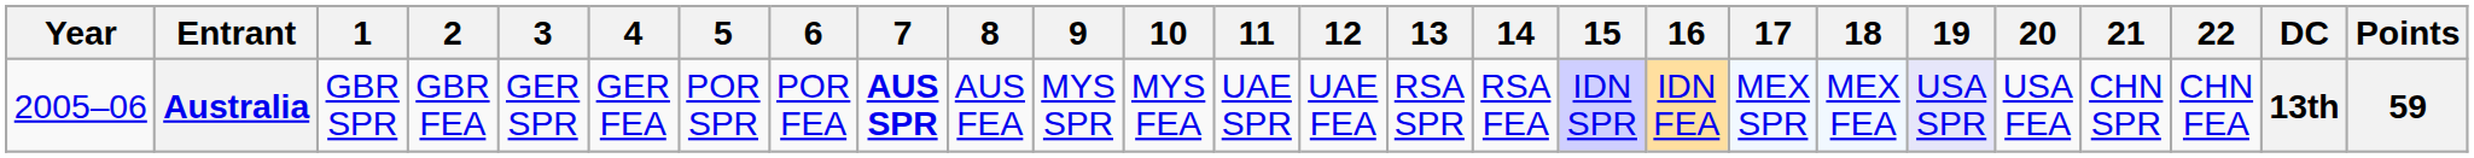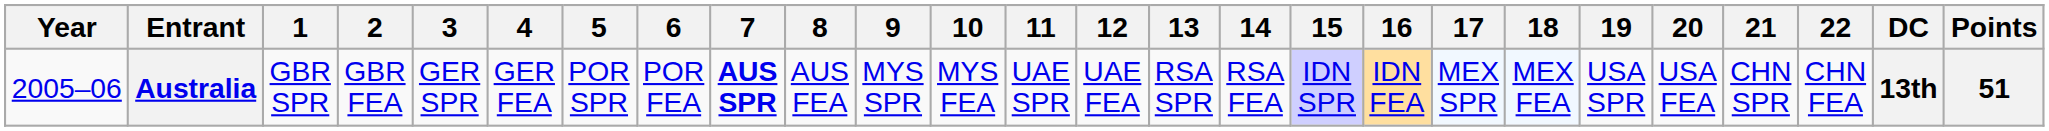 <table class="wikitable" style="text-align:center; font-size:85%">
 <tr>
 <th>Year</th>
 <th>Entrant</th>
 <th>1</th>
 <th>2</th>
 <th>3</th>
 <th>4</th>
 <th>5</th>
 <th>6</th>
 <th>7</th>
 <th>8</th>
 <th>9</th>
 <th>10</th>
 <th>11</th>
 <th>12</th>
 <th>13</th>
 <th>14</th>
 <th>15</th>
 <th>16</th>
 <th>17</th>
 <th>18</th>
 <th>19</th>
 <th>20</th>
 <th>21</th>
 <th>22</th>
 <th>DC</th>
 <th>Points</th>
 </tr>
 <tr>
 <td nowrap><a href='#'>2005–06</a></td>
 <th rowspan=2><a href='#'>Australia</a></th>
 <td><a href='#'>GBR<br>SPR</a></td>
 <td><a href='#'>GBR<br>FEA</a></td>
 <td><a href='#'>GER<br>SPR</a></td>
 <td><a href='#'>GER<br>FEA</a></td>
 <td><a href='#'>POR<br>SPR</a></td>
 <td><a href='#'>POR<br>FEA</a></td>
 <td><strong><a href='#'>AUS<br>SPR</a></strong></td>
 <td><a href='#'>AUS<br>FEA</a></td>
 <td><a href='#'>MYS<br>SPR</a></td>
 <td><a href='#'>MYS<br>FEA</a></td>
 <td><a href='#'>UAE<br>SPR</a></td>
 <td><a href='#'>UAE<br>FEA</a></td>
 <td><a href='#'>RSA<br>SPR</a></td>
 <td><a href='#'>RSA<br>FEA</a></td>
 <td style="background:#CFCFFF;"><a href='#'>IDN<br>SPR</a><br></td>
 <td style="background:#FFDF9F;"><a href='#'>IDN<br>FEA</a><br></td>
 <td style="background:#F1F8FF;"><a href='#'>MEX<br>SPR</a><br></td>
 <td style="background:#F1F8FF;"><a href='#'>MEX<br>FEA</a><br></td>
-<td style="background: lavender;"><a href='#'>USA<br>SPR</a></td>
+<td><a href='#'>USA<br>SPR</a></td>
 <td><a href='#'>USA<br>FEA</a></td>
 <td><a href='#'>CHN<br>SPR</a></td>
 <td><a href='#'>CHN<br>FEA</a></td>
 <th>13th</th>
-<th>59</th>
+<th>51</th>
 </tr>
 </table>
